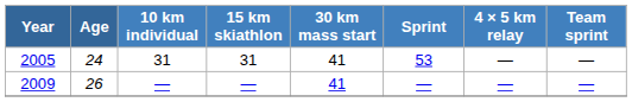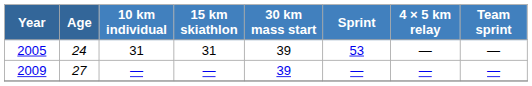 <table class="wikitable" style="font-size:95%; text-align:center; border:grey solid 1px; border-collapse:collapse; background:#ffffff;">
 <tr>
 <th style="background-color:#369; color:white; width:60px;"> Year </th>
 <th style="background-color:#369; color:white; width:40px;"> Age </th>
 <th style="background-color:#4180be; color:white; width:75px;"> 10 km <br> individual </th>
 <th style="background-color:#4180be; color:white; width:75px;"> 15 km <br> skiathlon </th>
 <th style="background-color:#4180be; color:white; width:75px;"> 30 km <br> mass start </th>
 <th style="background-color:#4180be; color:white; width:75px;"> Sprint </th>
 <th style="background-color:#4180be; color:white; width:75px;"> 4 × 5 km <br> relay </th>
 <th style="background-color:#4180be; color:white; width:75px;"> Team <br> sprint </th>
 </tr>
 <tr>
 <td><a href='#'>2005</a></td>
 <td><em>24</em></td>
 <td>31</td>
 <td>31</td>
-<td>41</td>
+<td>39</td>
 <td><a href='#'>53</a></td>
 <td>—</td>
 <td>—</td>
 </tr>
 <tr>
 <td><a href='#'>2009</a></td>
-<td><em>26</em></td>
+<td><em>27</em></td>
 <td><a href='#'>—</a></td>
 <td><a href='#'>—</a></td>
-<td><a href='#'>41</a></td>
+<td><a href='#'>39</a></td>
 <td><a href='#'>—</a></td>
 <td><a href='#'>—</a></td>
 <td><a href='#'>—</a></td>
 </tr>
 <tr>
 </tr>
 </table>
